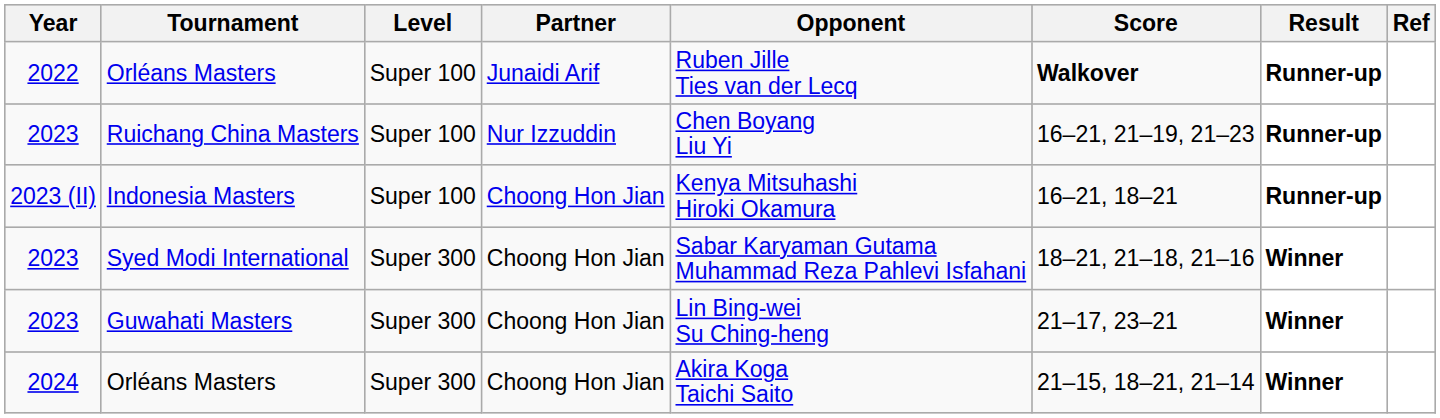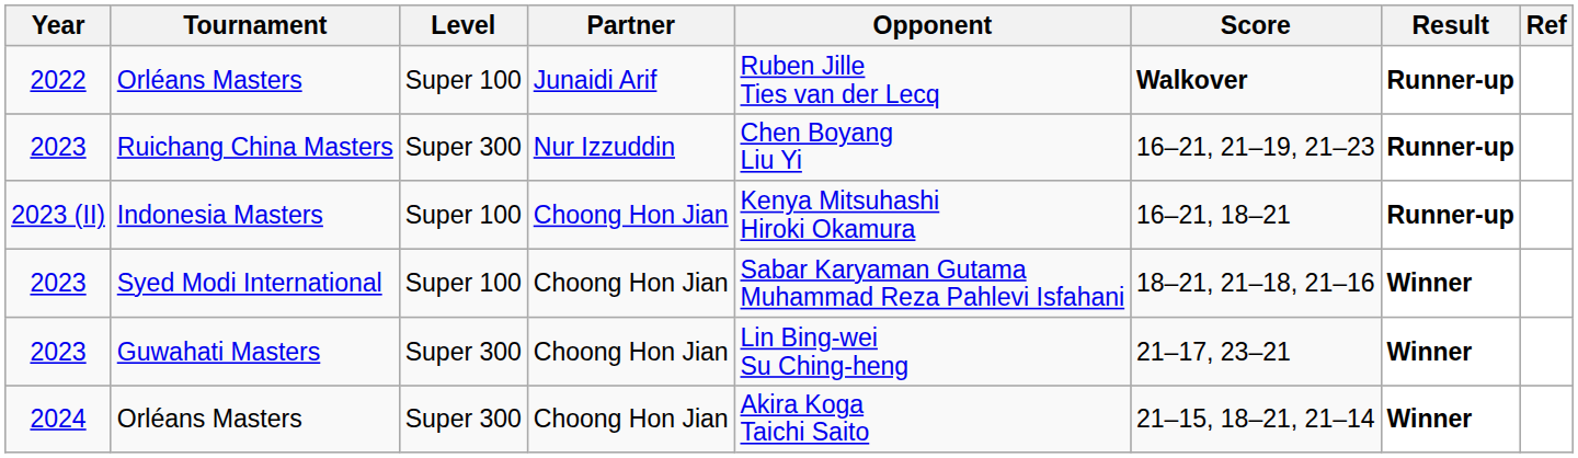 <table class="sortable wikitable" style="font-size: 90%;">
 <tr>
 <th>Year</th>
 <th>Tournament</th>
 <th>Level</th>
 <th>Partner</th>
 <th>Opponent</th>
 <th>Score</th>
 <th>Result</th>
 <th>Ref</th>
 </tr>
 <tr>
 <td align="center"><a href='#'>2022</a></td>
 <td align="left"><a href='#'>Orléans Masters</a></td>
 <td align="left">Super 100</td>
 <td align="left"> <a href='#'>Junaidi Arif</a></td>
 <td align="left"> <a href='#'>Ruben Jille</a><br> <a href='#'>Ties van der Lecq</a></td>
 <td align="left"><strong>Walkover</strong></td>
 <td style="text-align:left; background:white"> <strong>Runner-up</strong></td>
 <td style="text-align:center; background:white"></td>
 </tr>
 <tr>
 <td align="center"><a href='#'>2023</a></td>
 <td align="left"><a href='#'>Ruichang China Masters</a></td>
-<td align="left">Super 100</td>
+<td align="left">Super 300</td>
 <td align="left"> <a href='#'>Nur Izzuddin</a></td>
 <td align="left"> <a href='#'>Chen Boyang</a><br> <a href='#'>Liu Yi</a></td>
 <td align="left">16–21, 21–19, 21–23</td>
 <td style="text-align:left; background:white"> <strong>Runner-up</strong></td>
 <td style="text-align:center; background:white"></td>
 </tr>
 <tr>
 <td align="center"><a href='#'>2023 (II)</a></td>
 <td align="left"><a href='#'>Indonesia Masters</a></td>
 <td align="left">Super 100</td>
 <td align="left"> <a href='#'>Choong Hon Jian</a></td>
 <td align="left"> <a href='#'>Kenya Mitsuhashi</a><br> <a href='#'>Hiroki Okamura</a></td>
 <td align="left">16–21, 18–21</td>
 <td style="text-align:left; background:white"> <strong>Runner-up</strong></td>
 <td style="text-align:center; background:white"></td>
 </tr>
 <tr>
 <td align="center"><a href='#'>2023</a></td>
 <td align="left"><a href='#'>Syed Modi International</a></td>
-<td align="left">Super 300</td>
+<td align="left">Super 100</td>
 <td align="left"> Choong Hon Jian</td>
 <td align="left"> <a href='#'>Sabar Karyaman Gutama</a><br> <a href='#'>Muhammad Reza Pahlevi Isfahani</a></td>
 <td align="left">18–21, 21–18, 21–16</td>
 <td style="text-align:left; background:white"> <strong>Winner</strong></td>
 <td style="text-align:center; background:white"></td>
 </tr>
 <tr>
 <td align="center"><a href='#'>2023</a></td>
 <td align="left"><a href='#'>Guwahati Masters</a></td>
 <td align="left">Super 300</td>
 <td align="left"> Choong Hon Jian</td>
 <td align="left"> <a href='#'>Lin Bing-wei</a><br> <a href='#'>Su Ching-heng</a></td>
 <td align="left">21–17, 23–21</td>
 <td style="text-align:left; background:white"> <strong>Winner</strong></td>
 <td style="text-align:center; background:white"></td>
 </tr>
 <tr>
 <td align="center"><a href='#'>2024</a></td>
 <td align="left">Orléans Masters</td>
 <td align="left">Super 300</td>
 <td align="left"> Choong Hon Jian</td>
 <td align="left"> <a href='#'>Akira Koga</a><br> <a href='#'>Taichi Saito</a></td>
 <td align="left">21–15, 18–21, 21–14</td>
 <td style="text-align:left; background:white"> <strong>Winner</strong></td>
 <td style="text-align:center; background:white"></td>
 </tr>
 </table>
